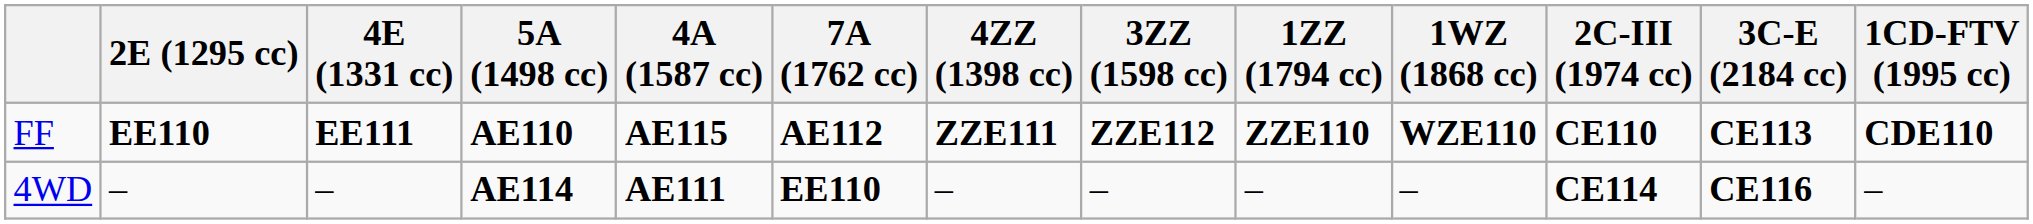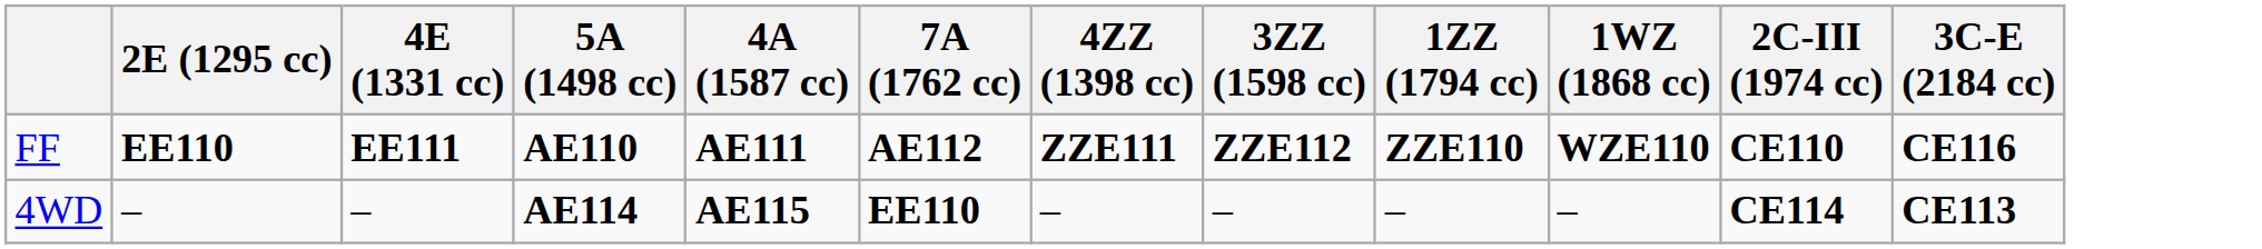 <table class="wikitable">
 <tr>
 <th></th>
 <th>2E (1295 cc)</th>
 <th>4E<br>(1331 cc)</th>
 <th>5A<br>(1498 cc)</th>
 <th>4A<br>(1587 cc)</th>
 <th>7A<br>(1762 cc)</th>
 <th>4ZZ<br>(1398 cc)</th>
 <th>3ZZ<br>(1598 cc)</th>
 <th>1ZZ<br>(1794 cc)</th>
 <th>1WZ<br>(1868 cc)</th>
 <th>2C-III<br>(1974 cc)</th>
 <th>3C-E<br>(2184 cc)</th>
-<th>1CD-FTV<br>(1995 cc)</th>
 </tr>
 <tr>
 <td><a href='#'>FF</a></td>
 <td><strong>EE110</strong></td>
 <td><strong>EE111</strong></td>
 <td><strong>AE110</strong></td>
-<td><strong>AE115</strong></td>
+<td><strong>AE111</strong></td>
 <td><strong>AE112</strong></td>
 <td><strong>ZZE111</strong></td>
 <td><strong>ZZE112</strong></td>
 <td><strong>ZZE110</strong></td>
 <td><strong>WZE110</strong></td>
 <td><strong>CE110</strong></td>
-<td><strong>CE113</strong></td>
-<td><strong>CDE110</strong></td>
+<td><strong>CE116</strong></td>
 </tr>
 <tr>
 <td><a href='#'>4WD</a></td>
 <td>–</td>
 <td>–</td>
 <td><strong>AE114</strong></td>
-<td><strong>AE111</strong></td>
+<td><strong>AE115</strong></td>
 <td><strong>EE110</strong></td>
 <td>–</td>
 <td>–</td>
 <td>–</td>
 <td>–</td>
 <td><strong>CE114</strong></td>
-<td><strong>CE116</strong></td>
-<td>–</td>
+<td><strong>CE113</strong></td>
 </tr>
 </table>
